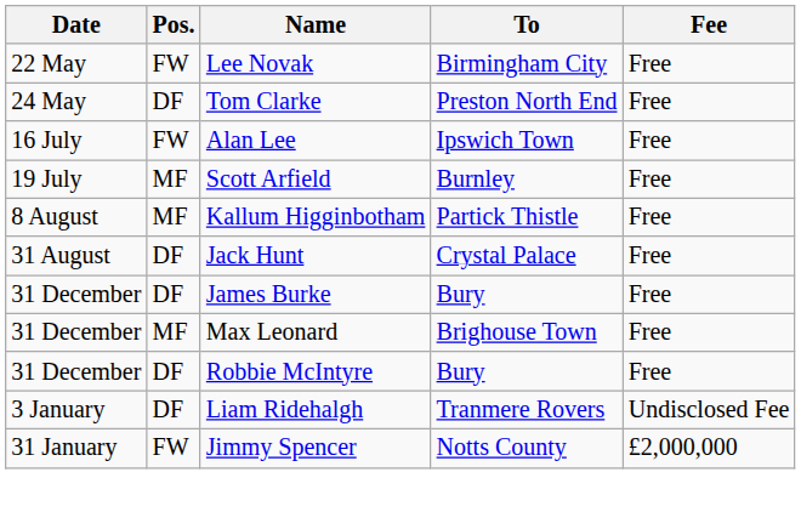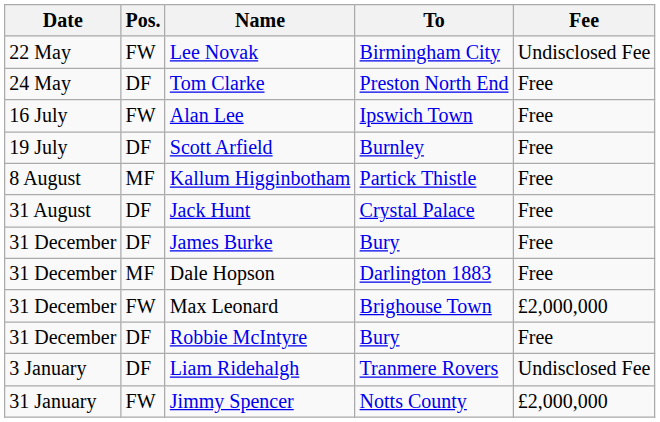 <table class="wikitable">
 <tr>
 <th>Date</th>
 <th>Pos.</th>
 <th>Name</th>
 <th>To</th>
 <th>Fee</th>
 </tr>
 <tr>
 <td>22 May</td>
 <td>FW</td>
 <td> <a href='#'>Lee Novak</a></td>
 <td> <a href='#'>Birmingham City</a></td>
-<td>Free</td>
+<td>Undisclosed Fee</td>
 </tr>
 <tr>
 <td>24 May</td>
 <td>DF</td>
 <td> <a href='#'>Tom Clarke</a></td>
 <td> <a href='#'>Preston North End</a></td>
 <td>Free</td>
 </tr>
 <tr>
 <td>16 July</td>
 <td>FW</td>
 <td> <a href='#'>Alan Lee</a></td>
 <td> <a href='#'>Ipswich Town</a></td>
 <td>Free</td>
 </tr>
 <tr>
 <td>19 July</td>
-<td>MF</td>
+<td>DF</td>
 <td> <a href='#'>Scott Arfield</a></td>
 <td> <a href='#'>Burnley</a></td>
 <td>Free</td>
 </tr>
 <tr>
 <td>8 August</td>
 <td>MF</td>
 <td> <a href='#'>Kallum Higginbotham</a></td>
 <td> <a href='#'>Partick Thistle</a></td>
 <td>Free</td>
 </tr>
 <tr>
 <td>31 August</td>
 <td>DF</td>
 <td> <a href='#'>Jack Hunt</a></td>
 <td> <a href='#'>Crystal Palace</a></td>
 <td>Free</td>
 </tr>
 <tr>
 <td>31 December</td>
 <td>DF</td>
 <td> <a href='#'>James Burke</a></td>
 <td> <a href='#'>Bury</a></td>
 <td>Free</td>
 </tr>
 <tr>
 <td>31 December</td>
 <td>MF</td>
+<td> Dale Hopson</td>
+<td> <a href='#'>Darlington 1883</a></td>
+<td>Free</td>
+</tr>
+<tr>
+<td>31 December</td>
+<td>FW</td>
 <td> Max Leonard</td>
 <td> <a href='#'>Brighouse Town</a></td>
-<td>Free</td>
+<td>£2,000,000</td>
 </tr>
 <tr>
 <td>31 December</td>
 <td>DF</td>
 <td> <a href='#'>Robbie McIntyre</a></td>
 <td> <a href='#'>Bury</a></td>
 <td>Free</td>
 </tr>
 <tr>
 <td>3 January</td>
 <td>DF</td>
 <td> <a href='#'>Liam Ridehalgh</a></td>
 <td> <a href='#'>Tranmere Rovers</a></td>
 <td>Undisclosed Fee</td>
 </tr>
 <tr>
 <td>31 January</td>
 <td>FW</td>
 <td> <a href='#'>Jimmy Spencer</a></td>
 <td> <a href='#'>Notts County</a></td>
 <td>£2,000,000</td>
 </tr>
 </table>
